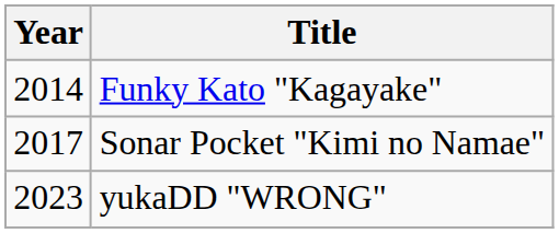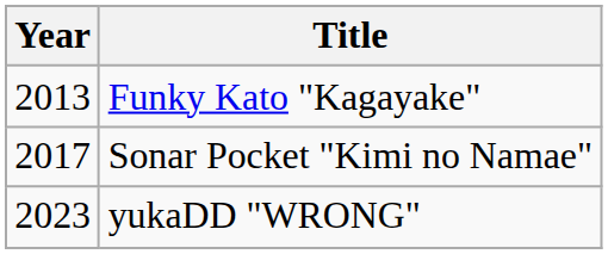 <table class="wikitable">
 <tr>
 <th>Year</th>
 <th>Title</th>
 </tr>
 <tr>
-<td>2014</td>
+<td>2013</td>
 <td><a href='#'>Funky Kato</a> "Kagayake"</td>
 </tr>
 <tr>
 <td>2017</td>
 <td>Sonar Pocket "Kimi no Namae"</td>
 </tr>
 <tr>
 <td>2023</td>
 <td>yukaDD "WRONG"</td>
 </tr>
 </table>
